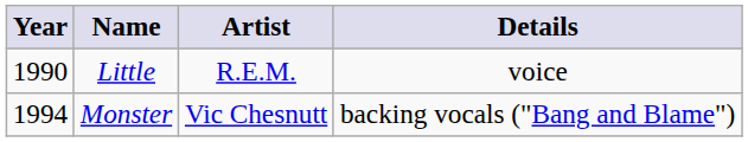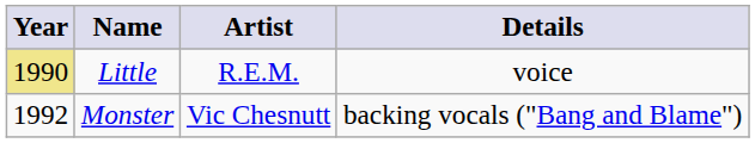 <table class="wikitable" style="text-align:center; margin: 6px;">
 <tr>
 <th style="background:#dde;">Year</th>
 <th style="background:#dde;">Name</th>
 <th style="background:#dde;">Artist</th>
 <th style="background:#dde;">Details</th>
 </tr>
 <tr>
-<td>1990</td>
+<td style="background: khaki;">1990</td>
 <td><em><a href='#'>Little</a></em></td>
 <td><a href='#'>R.E.M.</a></td>
 <td>voice</td>
 </tr>
 <tr>
-<td>1994</td>
+<td>1992</td>
 <td><em><a href='#'>Monster</a></em></td>
 <td><a href='#'>Vic Chesnutt</a></td>
 <td>backing vocals ("<a href='#'>Bang and Blame</a>")</td>
 </tr>
 </table>
